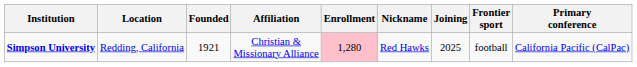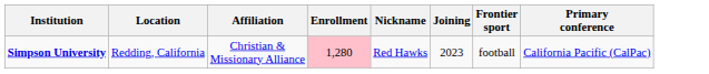 <table class="wikitable sortable" style="text-align:center">
 <tr>
 <th>Institution</th>
 <th>Location</th>
-<th>Founded</th>
 <th>Affiliation</th>
 <th>Enrollment</th>
 <th>Nickname</th>
 <th>Joining</th>
 <th>Frontier<br>sport</th>
 <th>Primary<br>conference</th>
 </tr>
 <tr>
 <td><strong><a href='#'>Simpson University</a></strong></td>
 <td><a href='#'>Redding, California</a></td>
-<td>1921</td>
 <td><a href='#'>Christian &<br>Missionary Alliance</a></td>
 <td style="background: pink;">1,280</td>
 <td><a href='#'>Red Hawks</a></td>
-<td>2025</td>
+<td>2023</td>
 <td>football</td>
 <td><a href='#'>California Pacific (CalPac)</a></td>
 </tr>
 </table>
